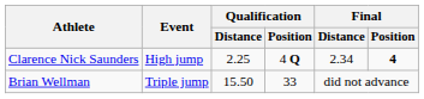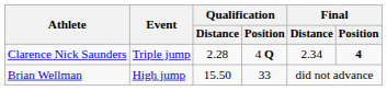 <table class=wikitable style="font-size:90%">
 <tr>
 <th rowspan="2">Athlete</th>
 <th rowspan="2">Event</th>
 <th colspan="2">Qualification</th>
 <th colspan="2">Final</th>
 </tr>
 <tr style="font-size:95%">
 <th>Distance</th>
 <th>Position</th>
 <th>Distance</th>
 <th>Position</th>
 </tr>
 <tr align=center>
 <td align=left><a href='#'>Clarence Nick Saunders</a></td>
-<td align=left><a href='#'>High jump</a></td>
-<td>2.25</td>
+<td align=left><a href='#'>Triple jump</a></td>
+<td>2.28</td>
 <td>4 <strong>Q</strong></td>
 <td>2.34</td>
 <td><strong>4</strong></td>
 </tr>
 <tr align=center>
 <td align=left><a href='#'>Brian Wellman</a></td>
-<td align=left><a href='#'>Triple jump</a></td>
+<td align=left><a href='#'>High jump</a></td>
 <td>15.50</td>
 <td>33</td>
 <td colspan=2>did not advance</td>
 </tr>
 </table>
